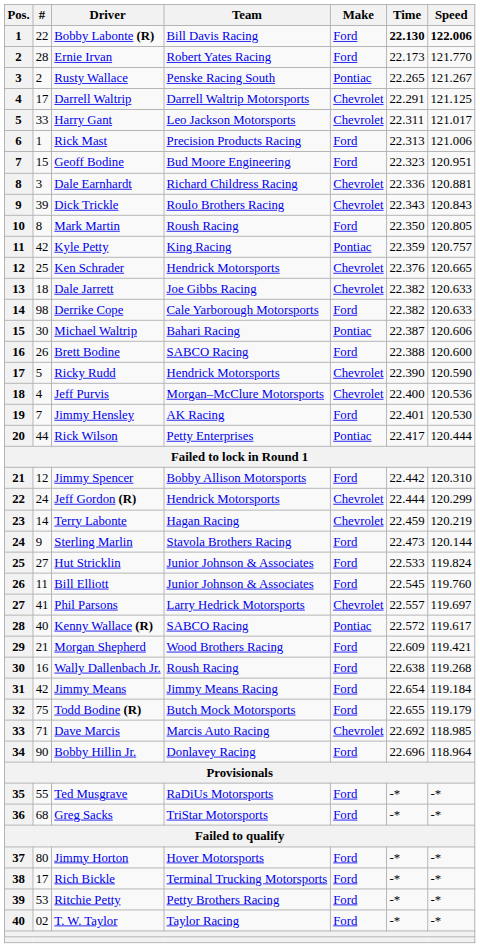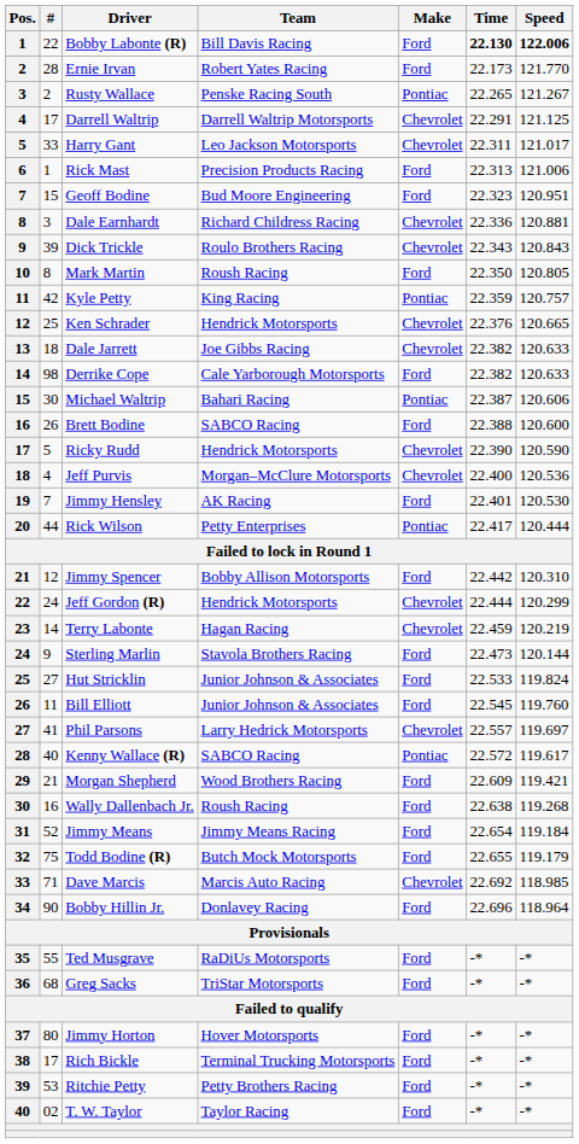 <table class="wikitable" style="font-size:95%">
 <tr>
 <th>Pos.</th>
 <th>#</th>
 <th>Driver</th>
 <th>Team</th>
 <th>Make</th>
 <th>Time</th>
 <th>Speed</th>
 </tr>
 <tr>
 <th>1</th>
 <td>22</td>
 <td><a href='#'>Bobby Labonte</a> <strong>(R)</strong></td>
 <td><a href='#'>Bill Davis Racing</a></td>
 <td><a href='#'>Ford</a></td>
 <td><strong>22.130</strong></td>
 <td><strong>122.006</strong></td>
 </tr>
 <tr>
 <th>2</th>
 <td>28</td>
 <td><a href='#'>Ernie Irvan</a></td>
 <td><a href='#'>Robert Yates Racing</a></td>
 <td><a href='#'>Ford</a></td>
 <td>22.173</td>
 <td>121.770</td>
 </tr>
 <tr>
 <th>3</th>
 <td>2</td>
 <td><a href='#'>Rusty Wallace</a></td>
 <td><a href='#'>Penske Racing South</a></td>
 <td><a href='#'>Pontiac</a></td>
 <td>22.265</td>
 <td>121.267</td>
 </tr>
 <tr>
 <th>4</th>
 <td>17</td>
 <td><a href='#'>Darrell Waltrip</a></td>
 <td><a href='#'>Darrell Waltrip Motorsports</a></td>
 <td><a href='#'>Chevrolet</a></td>
 <td>22.291</td>
 <td>121.125</td>
 </tr>
 <tr>
 <th>5</th>
 <td>33</td>
 <td><a href='#'>Harry Gant</a></td>
 <td><a href='#'>Leo Jackson Motorsports</a></td>
 <td><a href='#'>Chevrolet</a></td>
 <td>22.311</td>
 <td>121.017</td>
 </tr>
 <tr>
 <th>6</th>
 <td>1</td>
 <td><a href='#'>Rick Mast</a></td>
 <td><a href='#'>Precision Products Racing</a></td>
 <td><a href='#'>Ford</a></td>
 <td>22.313</td>
 <td>121.006</td>
 </tr>
 <tr>
 <th>7</th>
 <td>15</td>
 <td><a href='#'>Geoff Bodine</a></td>
 <td><a href='#'>Bud Moore Engineering</a></td>
 <td><a href='#'>Ford</a></td>
 <td>22.323</td>
 <td>120.951</td>
 </tr>
 <tr>
 <th>8</th>
 <td>3</td>
 <td><a href='#'>Dale Earnhardt</a></td>
 <td><a href='#'>Richard Childress Racing</a></td>
 <td><a href='#'>Chevrolet</a></td>
 <td>22.336</td>
 <td>120.881</td>
 </tr>
 <tr>
 <th>9</th>
 <td>39</td>
 <td><a href='#'>Dick Trickle</a></td>
 <td><a href='#'>Roulo Brothers Racing</a></td>
 <td><a href='#'>Chevrolet</a></td>
 <td>22.343</td>
 <td>120.843</td>
 </tr>
 <tr>
 <th>10</th>
 <td>8</td>
 <td><a href='#'>Mark Martin</a></td>
 <td><a href='#'>Roush Racing</a></td>
 <td><a href='#'>Ford</a></td>
 <td>22.350</td>
 <td>120.805</td>
 </tr>
 <tr>
 <th>11</th>
 <td>42</td>
 <td><a href='#'>Kyle Petty</a></td>
 <td><a href='#'>King Racing</a></td>
 <td><a href='#'>Pontiac</a></td>
 <td>22.359</td>
 <td>120.757</td>
 </tr>
 <tr>
 <th>12</th>
 <td>25</td>
 <td><a href='#'>Ken Schrader</a></td>
 <td><a href='#'>Hendrick Motorsports</a></td>
 <td><a href='#'>Chevrolet</a></td>
 <td>22.376</td>
 <td>120.665</td>
 </tr>
 <tr>
 <th>13</th>
 <td>18</td>
 <td><a href='#'>Dale Jarrett</a></td>
 <td><a href='#'>Joe Gibbs Racing</a></td>
 <td><a href='#'>Chevrolet</a></td>
 <td>22.382</td>
 <td>120.633</td>
 </tr>
 <tr>
 <th>14</th>
 <td>98</td>
 <td><a href='#'>Derrike Cope</a></td>
 <td><a href='#'>Cale Yarborough Motorsports</a></td>
 <td><a href='#'>Ford</a></td>
 <td>22.382</td>
 <td>120.633</td>
 </tr>
 <tr>
 <th>15</th>
 <td>30</td>
 <td><a href='#'>Michael Waltrip</a></td>
 <td><a href='#'>Bahari Racing</a></td>
 <td><a href='#'>Pontiac</a></td>
 <td>22.387</td>
 <td>120.606</td>
 </tr>
 <tr>
 <th>16</th>
 <td>26</td>
 <td><a href='#'>Brett Bodine</a></td>
 <td><a href='#'>SABCO Racing</a></td>
 <td><a href='#'>Ford</a></td>
 <td>22.388</td>
 <td>120.600</td>
 </tr>
 <tr>
 <th>17</th>
 <td>5</td>
 <td><a href='#'>Ricky Rudd</a></td>
 <td><a href='#'>Hendrick Motorsports</a></td>
 <td><a href='#'>Chevrolet</a></td>
 <td>22.390</td>
 <td>120.590</td>
 </tr>
 <tr>
 <th>18</th>
 <td>4</td>
 <td><a href='#'>Jeff Purvis</a></td>
 <td><a href='#'>Morgan–McClure Motorsports</a></td>
 <td><a href='#'>Chevrolet</a></td>
 <td>22.400</td>
 <td>120.536</td>
 </tr>
 <tr>
 <th>19</th>
 <td>7</td>
 <td><a href='#'>Jimmy Hensley</a></td>
 <td><a href='#'>AK Racing</a></td>
 <td><a href='#'>Ford</a></td>
 <td>22.401</td>
 <td>120.530</td>
 </tr>
 <tr>
 <th>20</th>
 <td>44</td>
 <td><a href='#'>Rick Wilson</a></td>
 <td><a href='#'>Petty Enterprises</a></td>
 <td><a href='#'>Pontiac</a></td>
 <td>22.417</td>
 <td>120.444</td>
 </tr>
 <tr>
 <th colspan="7">Failed to lock in Round 1</th>
 </tr>
 <tr>
 <th>21</th>
 <td>12</td>
 <td><a href='#'>Jimmy Spencer</a></td>
 <td><a href='#'>Bobby Allison Motorsports</a></td>
 <td><a href='#'>Ford</a></td>
 <td>22.442</td>
 <td>120.310</td>
 </tr>
 <tr>
 <th>22</th>
 <td>24</td>
 <td><a href='#'>Jeff Gordon</a> <strong>(R)</strong></td>
 <td><a href='#'>Hendrick Motorsports</a></td>
 <td><a href='#'>Chevrolet</a></td>
 <td>22.444</td>
 <td>120.299</td>
 </tr>
 <tr>
 <th>23</th>
 <td>14</td>
 <td><a href='#'>Terry Labonte</a></td>
 <td><a href='#'>Hagan Racing</a></td>
 <td><a href='#'>Chevrolet</a></td>
 <td>22.459</td>
 <td>120.219</td>
 </tr>
 <tr>
 <th>24</th>
 <td>9</td>
 <td><a href='#'>Sterling Marlin</a></td>
 <td><a href='#'>Stavola Brothers Racing</a></td>
 <td><a href='#'>Ford</a></td>
 <td>22.473</td>
 <td>120.144</td>
 </tr>
 <tr>
 <th>25</th>
 <td>27</td>
 <td><a href='#'>Hut Stricklin</a></td>
 <td><a href='#'>Junior Johnson & Associates</a></td>
 <td><a href='#'>Ford</a></td>
 <td>22.533</td>
 <td>119.824</td>
 </tr>
 <tr>
 <th>26</th>
 <td>11</td>
 <td><a href='#'>Bill Elliott</a></td>
 <td><a href='#'>Junior Johnson & Associates</a></td>
 <td><a href='#'>Ford</a></td>
 <td>22.545</td>
 <td>119.760</td>
 </tr>
 <tr>
 <th>27</th>
 <td>41</td>
 <td><a href='#'>Phil Parsons</a></td>
 <td><a href='#'>Larry Hedrick Motorsports</a></td>
 <td><a href='#'>Chevrolet</a></td>
 <td>22.557</td>
 <td>119.697</td>
 </tr>
 <tr>
 <th>28</th>
 <td>40</td>
 <td><a href='#'>Kenny Wallace</a> <strong>(R)</strong></td>
 <td><a href='#'>SABCO Racing</a></td>
 <td><a href='#'>Pontiac</a></td>
 <td>22.572</td>
 <td>119.617</td>
 </tr>
 <tr>
 <th>29</th>
 <td>21</td>
 <td><a href='#'>Morgan Shepherd</a></td>
 <td><a href='#'>Wood Brothers Racing</a></td>
 <td><a href='#'>Ford</a></td>
 <td>22.609</td>
 <td>119.421</td>
 </tr>
 <tr>
 <th>30</th>
 <td>16</td>
 <td><a href='#'>Wally Dallenbach Jr.</a></td>
 <td><a href='#'>Roush Racing</a></td>
 <td><a href='#'>Ford</a></td>
 <td>22.638</td>
 <td>119.268</td>
 </tr>
 <tr>
 <th>31</th>
-<td>42</td>
+<td>52</td>
 <td><a href='#'>Jimmy Means</a></td>
 <td><a href='#'>Jimmy Means Racing</a></td>
 <td><a href='#'>Ford</a></td>
 <td>22.654</td>
 <td>119.184</td>
 </tr>
 <tr>
 <th>32</th>
 <td>75</td>
 <td><a href='#'>Todd Bodine</a> <strong>(R)</strong></td>
 <td><a href='#'>Butch Mock Motorsports</a></td>
 <td><a href='#'>Ford</a></td>
 <td>22.655</td>
 <td>119.179</td>
 </tr>
 <tr>
 <th>33</th>
 <td>71</td>
 <td><a href='#'>Dave Marcis</a></td>
 <td><a href='#'>Marcis Auto Racing</a></td>
 <td><a href='#'>Chevrolet</a></td>
 <td>22.692</td>
 <td>118.985</td>
 </tr>
 <tr>
 <th>34</th>
 <td>90</td>
 <td><a href='#'>Bobby Hillin Jr.</a></td>
 <td><a href='#'>Donlavey Racing</a></td>
 <td><a href='#'>Ford</a></td>
 <td>22.696</td>
 <td>118.964</td>
 </tr>
 <tr>
 <th colspan="7">Provisionals</th>
 </tr>
 <tr>
 <th>35</th>
 <td>55</td>
 <td><a href='#'>Ted Musgrave</a></td>
 <td><a href='#'>RaDiUs Motorsports</a></td>
 <td><a href='#'>Ford</a></td>
 <td>-*</td>
 <td>-*</td>
 </tr>
 <tr>
 <th>36</th>
 <td>68</td>
 <td><a href='#'>Greg Sacks</a></td>
 <td><a href='#'>TriStar Motorsports</a></td>
 <td><a href='#'>Ford</a></td>
 <td>-*</td>
 <td>-*</td>
 </tr>
 <tr>
 <th colspan="7">Failed to qualify</th>
 </tr>
 <tr>
 <th>37</th>
 <td>80</td>
 <td><a href='#'>Jimmy Horton</a></td>
 <td><a href='#'>Hover Motorsports</a></td>
 <td><a href='#'>Ford</a></td>
 <td>-*</td>
 <td>-*</td>
 </tr>
 <tr>
 <th>38</th>
 <td>17</td>
 <td><a href='#'>Rich Bickle</a></td>
 <td><a href='#'>Terminal Trucking Motorsports</a></td>
 <td><a href='#'>Ford</a></td>
 <td>-*</td>
 <td>-*</td>
 </tr>
 <tr>
 <th>39</th>
 <td>53</td>
 <td><a href='#'>Ritchie Petty</a></td>
 <td><a href='#'>Petty Brothers Racing</a></td>
 <td><a href='#'>Ford</a></td>
 <td>-*</td>
 <td>-*</td>
 </tr>
 <tr>
 <th>40</th>
 <td>02</td>
 <td><a href='#'>T. W. Taylor</a></td>
 <td><a href='#'>Taylor Racing</a></td>
 <td><a href='#'>Ford</a></td>
 <td>-*</td>
 <td>-*</td>
 </tr>
 <tr>
 <th colspan="7"></th>
 </tr>
 <tr>
 <th colspan="7"></th>
 </tr>
 </table>
